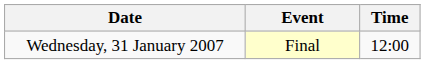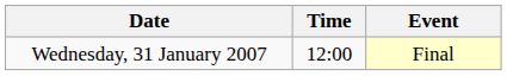 <table class = "wikitable" style="text-align:center;">
 <tr>
 <th width=220>Date</th>
+<th width=50>Time</th>
 <th width=100>Event</th>
-<th width=50>Time</th>
 </tr>
 <tr>
 <td>Wednesday, 31 January 2007</td>
+<td>12:00</td>
 <td bgcolor=ffffcc>Final</td>
-<td>12:00</td>
 </tr>
 </table>
